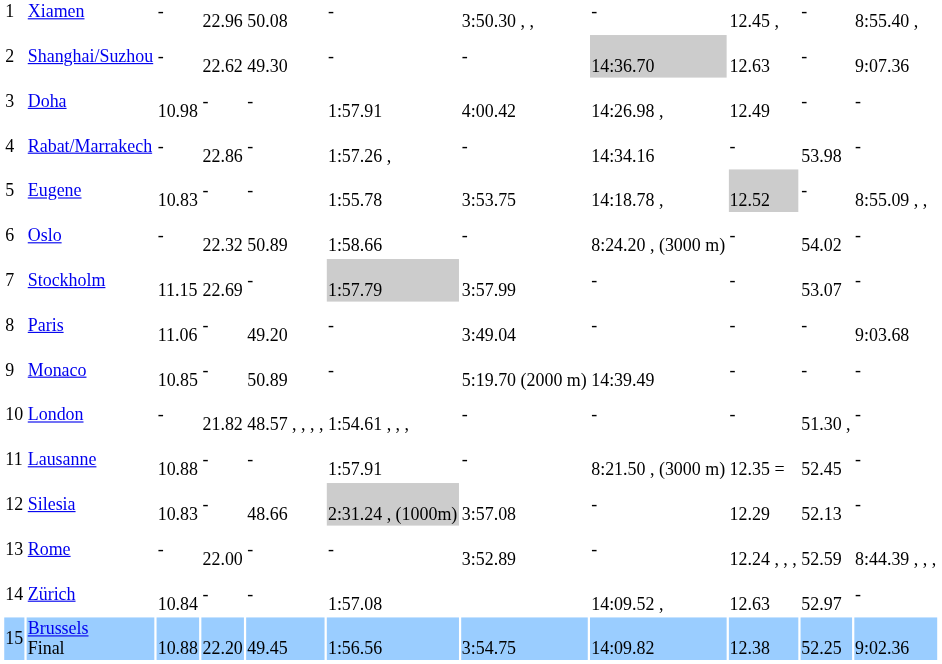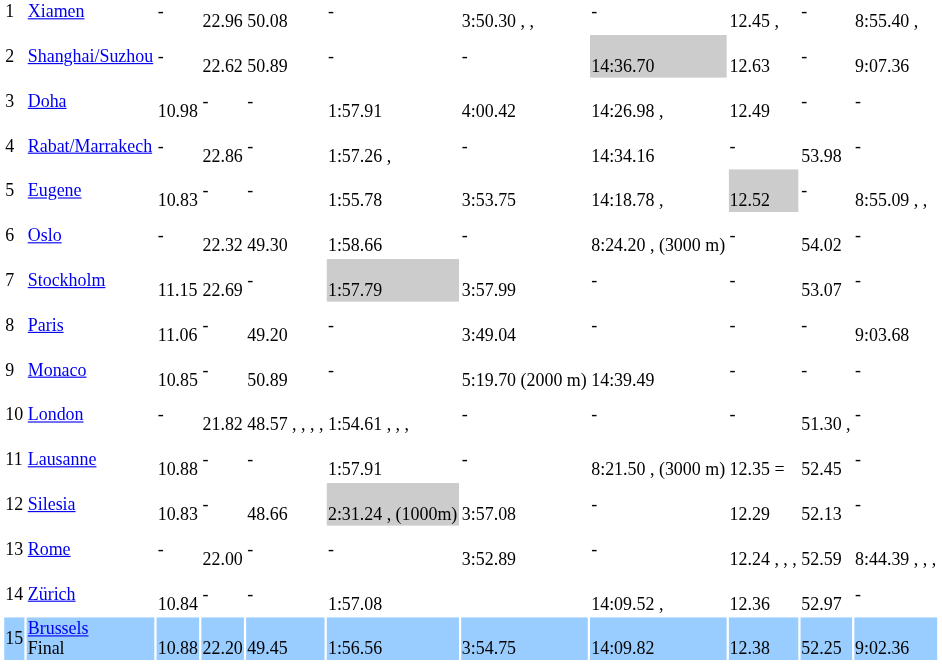 <table>
 <tr>
 <td>1</td>
 <td><a href='#'>Xiamen</a></td>
 <td>-</td>
 <td><br>22.96 </td>
 <td><br>50.08 </td>
 <td>-</td>
 <td><br>3:50.30 , , </td>
 <td>-</td>
 <td><br>12.45 , </td>
 <td>-</td>
 <td><br>8:55.40 , </td>
 </tr>
 <tr>
 <td>2</td>
 <td><a href='#'>Shanghai/Suzhou</a></td>
 <td>-</td>
 <td><br>22.62 </td>
-<td><br>49.30 </td>
+<td><br>50.89</td>
 <td>-</td>
 <td>-</td>
 <td style="background:#ccc;"><br>14:36.70</td>
 <td><br>12.63</td>
 <td>-</td>
 <td><br>9:07.36</td>
 </tr>
 <tr>
 <td>3</td>
 <td><a href='#'>Doha</a></td>
 <td><br>10.98 </td>
 <td>-</td>
 <td>-</td>
 <td><br>1:57.91 </td>
 <td><br>4:00.42</td>
 <td><br>14:26.98 , </td>
 <td><br>12.49 </td>
 <td>-</td>
 <td>-</td>
 </tr>
 <tr>
 <td>4</td>
 <td><a href='#'>Rabat/Marrakech</a></td>
 <td>-</td>
 <td><br>22.86 </td>
 <td>-</td>
 <td><br>1:57.26 , </td>
 <td>-</td>
 <td><br>14:34.16</td>
 <td>-</td>
 <td><br>53.98</td>
 <td>-</td>
 </tr>
 <tr>
 <td>5</td>
 <td><a href='#'>Eugene</a></td>
 <td><br>10.83 </td>
 <td>-</td>
 <td>-</td>
 <td><br>1:55.78 </td>
 <td><br>3:53.75 </td>
 <td><br>14:18.78 , </td>
 <td style="background:#ccc;"><br>12.52</td>
 <td>-</td>
 <td><br>8:55.09 , , </td>
 </tr>
 <tr>
 <td>6</td>
 <td><a href='#'>Oslo</a></td>
 <td>-</td>
 <td><br>22.32 </td>
-<td><br>50.89</td>
+<td><br>49.30 </td>
 <td><br>1:58.66</td>
 <td>-</td>
 <td><br>8:24.20 ,  (3000 m)</td>
 <td>-</td>
 <td><br>54.02</td>
 <td>-</td>
 </tr>
 <tr>
 <td>7</td>
 <td><a href='#'>Stockholm</a></td>
 <td><br>11.15</td>
 <td><br>22.69 </td>
 <td>-</td>
 <td style="background:#ccc;"><br>1:57.79</td>
 <td><br>3:57.99</td>
 <td>-</td>
 <td>-</td>
 <td><br>53.07 </td>
 <td>-</td>
 </tr>
 <tr>
 <td>8</td>
 <td><a href='#'>Paris</a></td>
 <td><br>11.06</td>
 <td>-</td>
 <td><br>49.20 </td>
 <td>-</td>
 <td><br>3:49.04 </td>
 <td>-</td>
 <td>-</td>
 <td>-</td>
 <td><br>9:03.68 </td>
 </tr>
 <tr>
 <td>9</td>
 <td><a href='#'>Monaco</a></td>
 <td><br>10.85</td>
 <td>-</td>
 <td><br>50.89</td>
 <td>-</td>
 <td><br>5:19.70  (2000 m)</td>
 <td><br>14:39.49 </td>
 <td>-</td>
 <td>-</td>
 <td>-</td>
 </tr>
 <tr>
 <td>10</td>
 <td><a href='#'>London</a></td>
 <td>-</td>
 <td><br>21.82 </td>
 <td><br>48.57 , , , , </td>
 <td><br>1:54.61 , , , </td>
 <td>-</td>
 <td>-</td>
 <td>-</td>
 <td><br>51.30 , </td>
 <td>-</td>
 </tr>
 <tr>
 <td>11</td>
 <td><a href='#'>Lausanne</a></td>
 <td><br>10.88 </td>
 <td>-</td>
 <td>-</td>
 <td><br>1:57.91</td>
 <td>-</td>
 <td><br>8:21.50 ,  (3000 m)</td>
 <td><br>12.35 =</td>
 <td><br>52.45</td>
 <td>-</td>
 </tr>
 <tr>
 <td>12</td>
 <td><a href='#'>Silesia</a></td>
 <td><br>10.83 </td>
 <td>-</td>
 <td><br>48.66 </td>
 <td style="background:#ccc;"><br>2:31.24 ,  (1000m)</td>
 <td><br>3:57.08</td>
 <td>-</td>
 <td><br>12.29 </td>
 <td><br>52.13 </td>
 <td>-</td>
 </tr>
 <tr>
 <td>13</td>
 <td><a href='#'>Rome</a></td>
 <td>-</td>
 <td><br>22.00</td>
 <td>-</td>
 <td>-</td>
 <td><br>3:52.89</td>
 <td>-</td>
 <td><br>12.24 , , , </td>
 <td><br>52.59</td>
 <td><br>8:44.39 , , , </td>
 </tr>
 <tr>
 <td>14</td>
 <td><a href='#'>Zürich</a></td>
 <td><br>10.84</td>
 <td>-</td>
 <td>-</td>
 <td><br>1:57.08</td>
 <td></td>
 <td><br>14:09.52 , </td>
-<td><br>12.63</td>
+<td><br>12.36</td>
 <td><br>52.97 </td>
 <td>-</td>
 </tr>
 <tr bgcolor=#9acdff>
 <td>15</td>
 <td><a href='#'>Brussels</a><br>Final</td>
 <td><br>10.88</td>
 <td><br>22.20</td>
 <td><br>49.45</td>
 <td><br>1:56.56 </td>
 <td><br>3:54.75 </td>
 <td><br>14:09.82 </td>
 <td><br>12.38</td>
 <td><br>52.25 </td>
 <td><br>9:02.36</td>
 </tr>
 </table>
